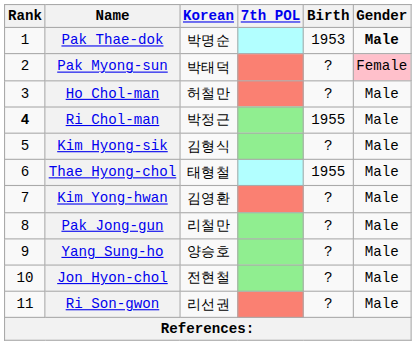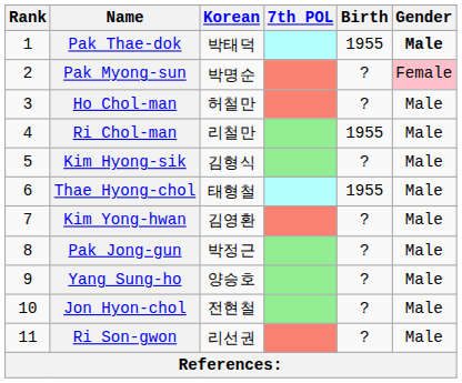 <table class="wikitable sortable" style=text-align:center>
 <tr>
 <th scope="col">Rank</th>
 <th scope="col">Name</th>
 <th scope="col" class="unsortable"><a href='#'>Korean</a></th>
 <th scope="col"><a href='#'>7th POL</a></th>
 <th scope="col">Birth</th>
 <th scope="col">Gender</th>
 </tr>
 <tr>
 <td>1</td>
 <th scope="row" style="font-weight:normal;"><a href='#'>Pak Thae-dok</a></th>
-<td>박명순</td>
+<td>박태덕</td>
 <td bgcolor = #B2FFFF></td>
-<td>1953</td>
+<td>1955</td>
 <td><strong>Male</strong></td>
 </tr>
 <tr>
 <td>2</td>
 <th scope="row" style="font-weight:normal;"><a href='#'>Pak Myong-sun</a></th>
-<td>박태덕</td>
+<td>박명순</td>
 <td bgcolor = Salmon></td>
 <td>?</td>
 <td bgcolor = Pink>Female</td>
 </tr>
 <tr>
 <td>3</td>
 <th scope="row" style="font-weight:normal;"><a href='#'>Ho Chol-man</a></th>
 <td>허철만</td>
 <td bgcolor = Salmon></td>
 <td>?</td>
 <td>Male</td>
 </tr>
 <tr>
-<td><strong>4</strong></td>
+<td>4</td>
 <th scope="row" style="font-weight:normal;"><a href='#'>Ri Chol-man</a></th>
-<td>박정근</td>
+<td>리철만</td>
 <td bgcolor = LightGreen></td>
 <td>1955</td>
 <td>Male</td>
 </tr>
 <tr>
 <td>5</td>
 <th scope="row" style="font-weight:normal;"><a href='#'>Kim Hyong-sik</a></th>
 <td>김형식</td>
 <td bgcolor = LightGreen></td>
 <td>?</td>
 <td>Male</td>
 </tr>
 <tr>
 <td>6</td>
 <th scope="row" style="font-weight:normal;"><a href='#'>Thae Hyong-chol</a></th>
 <td>태형철</td>
 <td bgcolor = #B2FFFF></td>
 <td>1955</td>
 <td>Male</td>
 </tr>
 <tr>
 <td>7</td>
 <th scope="row" style="font-weight:normal;"><a href='#'>Kim Yong-hwan</a></th>
 <td>김영환</td>
 <td bgcolor = Salmon></td>
 <td>?</td>
 <td>Male</td>
 </tr>
 <tr>
 <td>8</td>
 <th scope="row" style="font-weight:normal;"><a href='#'>Pak Jong-gun</a></th>
-<td>리철만</td>
+<td>박정근</td>
 <td bgcolor = LightGreen></td>
 <td>?</td>
 <td>Male</td>
 </tr>
 <tr>
 <td>9</td>
 <th scope="row" style="font-weight:normal;"><a href='#'>Yang Sung-ho</a></th>
 <td>양승호</td>
 <td bgcolor = LightGreen></td>
 <td>?</td>
 <td>Male</td>
 </tr>
 <tr>
 <td>10</td>
 <th scope="row" style="font-weight:normal;"><a href='#'>Jon Hyon-chol</a></th>
 <td>전현철</td>
 <td bgcolor = LightGreen></td>
 <td>?</td>
 <td>Male</td>
 </tr>
 <tr>
 <td>11</td>
 <th scope="row" style="font-weight:normal;"><a href='#'>Ri Son-gwon</a></th>
 <td>리선권</td>
 <td bgcolor = Salmon></td>
 <td>?</td>
 <td>Male</td>
 </tr>
 <tr class=sortbottom>
 <th colspan = "7" align = left><strong>References:</strong><br></th>
 </tr>
 </table>
